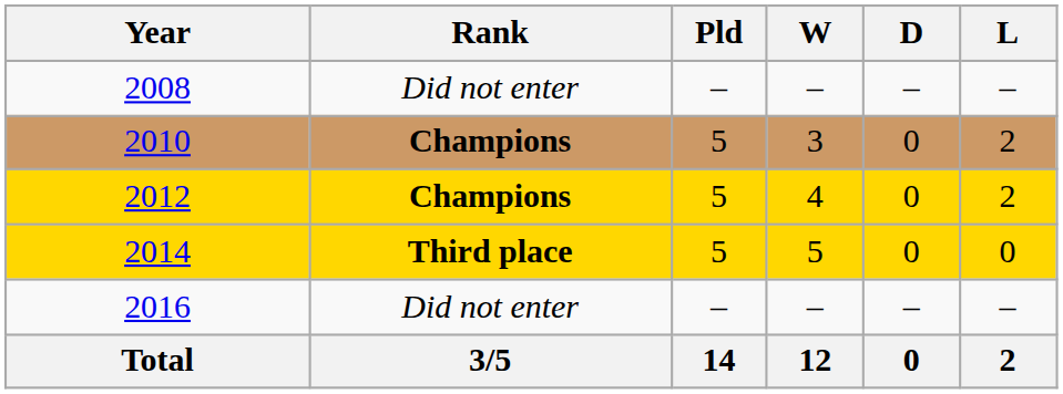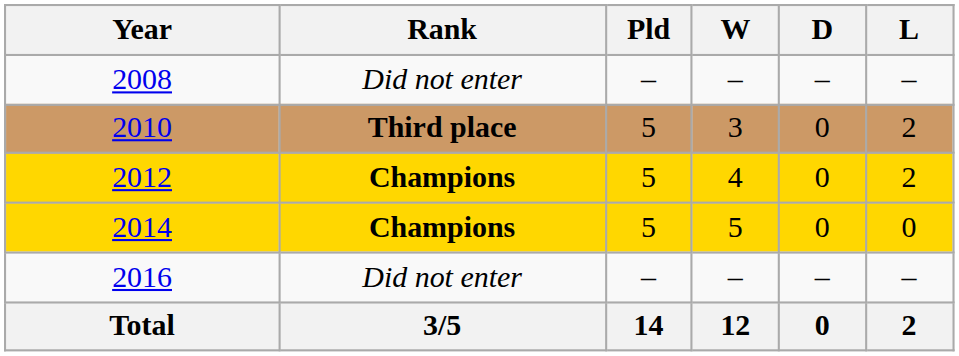 <table class="wikitable" style="text-align: center;font-size:90%;">
 <tr>
 <th width=125>Year</th>
 <th width=150>Rank</th>
 <th width=35>Pld</th>
 <th width=35>W</th>
 <th width=35>D</th>
 <th width=35>L</th>
 </tr>
 <tr>
 <td> <a href='#'>2008</a></td>
 <td><em>Did not enter</em></td>
 <td>–</td>
 <td>–</td>
 <td>–</td>
 <td>–</td>
 </tr>
 <tr bgcolor="#cc9966">
 <td> <a href='#'>2010</a></td>
-<td><strong>Champions</strong></td>
+<td><strong>Third place</strong></td>
 <td>5</td>
 <td>3</td>
 <td>0</td>
 <td>2</td>
 </tr>
 <tr bgcolor=gold>
 <td> <a href='#'>2012</a></td>
 <td><strong>Champions</strong></td>
 <td>5</td>
 <td>4</td>
 <td>0</td>
 <td>2</td>
 </tr>
 <tr bgcolor=gold>
 <td> <a href='#'>2014</a></td>
-<td><strong>Third place</strong></td>
+<td><strong>Champions</strong></td>
 <td>5</td>
 <td>5</td>
 <td>0</td>
 <td>0</td>
 </tr>
 <tr>
 <td> <a href='#'>2016</a></td>
 <td><em>Did not enter</em></td>
 <td>–</td>
 <td>–</td>
 <td>–</td>
 <td>–</td>
 </tr>
 <tr>
 <th>Total</th>
 <th>3/5</th>
 <th>14</th>
 <th>12</th>
 <th>0</th>
 <th>2</th>
 </tr>
 </table>
